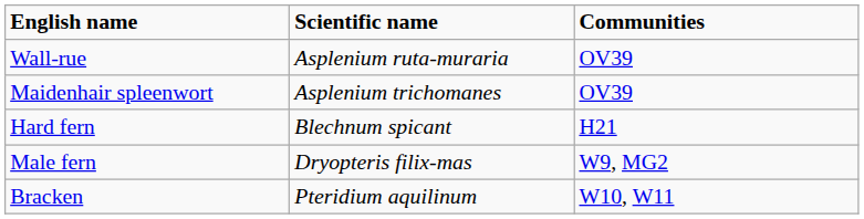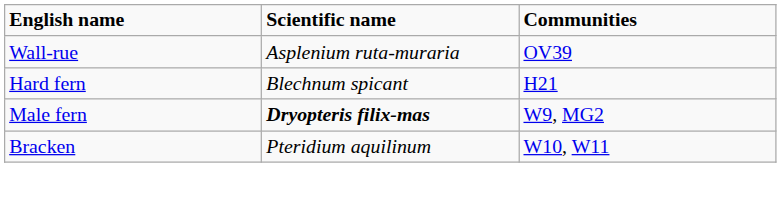 <table class="wikitable">
 <tr>
 <td style="width:200px"><strong>English name</strong></td>
 <td style="width:200px"><strong>Scientific name</strong></td>
 <td style="width:200px"><strong>Communities</strong></td>
 </tr>
 <tr>
 <td><a href='#'>Wall-rue</a></td>
 <td><em>Asplenium ruta-muraria</em></td>
 <td><a href='#'>OV39</a></td>
 </tr>
 <tr>
-<td><a href='#'>Maidenhair spleenwort</a></td>
-<td><em>Asplenium trichomanes</em></td>
-<td><a href='#'>OV39</a></td>
-</tr>
-<tr>
 <td><a href='#'>Hard fern</a></td>
 <td><em>Blechnum spicant</em></td>
 <td><a href='#'>H21</a></td>
 </tr>
 <tr>
 <td><a href='#'>Male fern</a></td>
-<td><em>Dryopteris filix-mas</em></td>
+<td><strong><em>Dryopteris filix-mas</em></strong></td>
 <td><a href='#'>W9</a>, <a href='#'>MG2</a></td>
 </tr>
 <tr>
 <td><a href='#'>Bracken</a></td>
 <td><em>Pteridium aquilinum</em></td>
 <td><a href='#'>W10</a>, <a href='#'>W11</a></td>
 </tr>
 </table>
